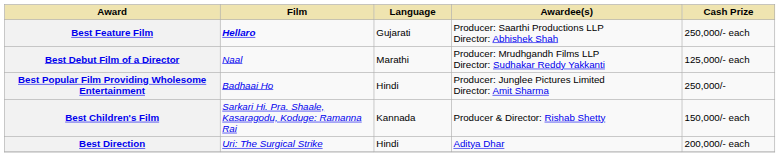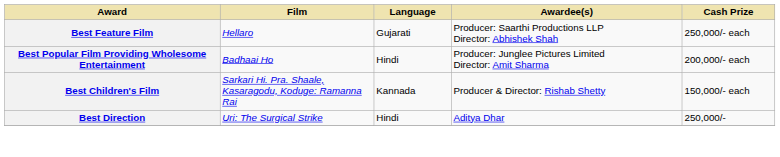 <table class="wikitable plainrowheaders" style="width:100%;">
 <tr>
 <th style="background-color:#EFE4B0;width:28%;">Award</th>
 <th style="background-color:#EFE4B0;width:20%;">Film</th>
 <th style="background-color:#EFE4B0;width:10%;">Language</th>
 <th style="background-color:#EFE4B0;width:30%;">Awardee(s)</th>
 <th style="background-color:#EFE4B0;width:12%;">Cash Prize</th>
 </tr>
 <tr>
 <th scope="row"><a href='#'>Best Feature Film</a></th>
-<td><strong><em><a href='#'>Hellaro</a></em></strong></td>
+<td><em><a href='#'>Hellaro</a></em></td>
 <td>Gujarati</td>
 <td>Producer:  Saarthi Productions LLP<br>Director: <a href='#'>Abhishek Shah</a></td>
 <td> 250,000/- each</td>
-</tr>
-<tr>
-<th scope="row"><a href='#'>Best Debut Film of a Director</a></th>
-<td><em><a href='#'>Naal</a></em></td>
-<td>Marathi</td>
-<td>Producer: Mrudhgandh Films LLP<br>Director: <a href='#'>Sudhakar Reddy Yakkanti</a></td>
-<td> 125,000/- each</td>
 </tr>
 <tr>
 <th scope="row"><a href='#'>Best Popular Film Providing Wholesome Entertainment</a></th>
 <td><em><a href='#'>Badhaai Ho</a></em></td>
 <td>Hindi</td>
 <td>Producer: Junglee Pictures Limited<br>Director:  <a href='#'>Amit Sharma</a></td>
-<td> 250,000/-</td>
+<td> 200,000/- each</td>
 </tr>
 <tr>
 <th scope="row"><a href='#'>Best Children's Film</a></th>
 <td><em> <a href='#'>Sarkari Hi. Pra. Shaale, Kasaragodu, Koduge: Ramanna Rai</a> </em></td>
 <td>Kannada</td>
 <td>Producer & Director: <a href='#'>Rishab Shetty</a></td>
 <td> 150,000/- each</td>
 </tr>
 <tr>
 <th scope="row"><a href='#'>Best Direction</a></th>
 <td><em><a href='#'>Uri: The Surgical Strike</a></em></td>
 <td>Hindi</td>
 <td><a href='#'>Aditya Dhar</a></td>
-<td> 200,000/- each</td>
+<td> 250,000/-</td>
 </tr>
 <tr>
 </tr>
 </table>
